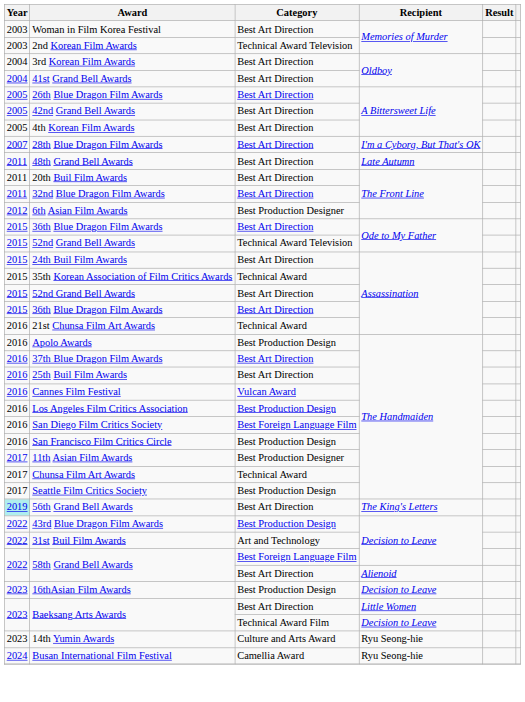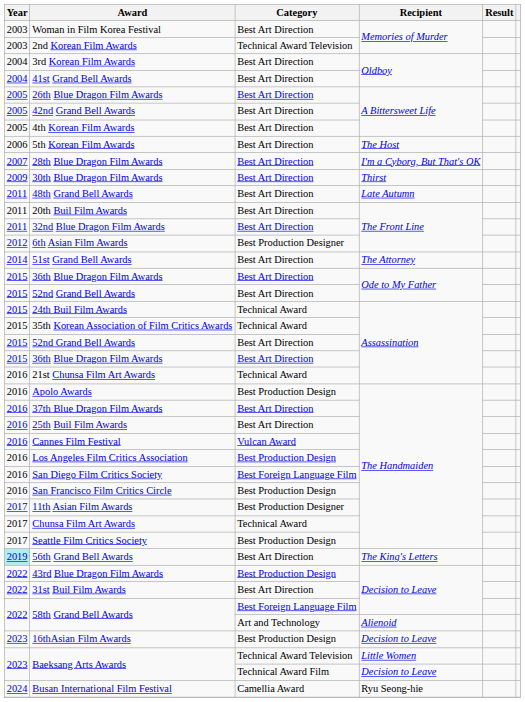 <table class="wikitable sortable plainrowheaders">
 <tr>
 <th>Year</th>
 <th>Award</th>
 <th>Category</th>
 <th>Recipient</th>
 <th>Result</th>
 <th></th>
 </tr>
 <tr>
 <td>2003</td>
 <td>Woman in Film Korea Festival</td>
 <td>Best Art Direction</td>
 <td rowspan="2"><em><a href='#'>Memories of Murder</a></em></td>
 <td></td>
 <td></td>
 </tr>
 <tr>
 <td>2003</td>
 <td>2nd <a href='#'>Korean Film Awards</a></td>
 <td>Technical Award Television</td>
 <td></td>
 <td></td>
 </tr>
 <tr>
 <td>2004</td>
 <td>3rd <a href='#'>Korean Film Awards</a></td>
 <td>Best Art Direction</td>
 <td rowspan="2"><a href='#'><em>Oldboy</em></a></td>
 <td></td>
 <td></td>
 </tr>
 <tr>
 <td><a href='#'>2004</a></td>
 <td><a href='#'>41st</a> <a href='#'>Grand Bell Awards</a></td>
 <td>Best Art Direction</td>
 <td></td>
 <td></td>
 </tr>
 <tr>
 <td><a href='#'>2005</a></td>
 <td><a href='#'>26th</a> <a href='#'>Blue Dragon Film Awards</a></td>
 <td><a href='#'>Best Art Direction</a></td>
 <td rowspan="3"><em><a href='#'>A Bittersweet Life</a></em></td>
 <td></td>
 <td></td>
 </tr>
 <tr>
 <td><a href='#'>2005</a></td>
 <td><a href='#'>42nd</a> <a href='#'>Grand Bell Awards</a></td>
 <td>Best Art Direction</td>
 <td></td>
 <td></td>
 </tr>
 <tr>
 <td>2005</td>
 <td>4th <a href='#'>Korean Film Awards</a></td>
 <td>Best Art Direction</td>
 <td></td>
 <td></td>
 </tr>
 <tr>
+<td>2006</td>
+<td>5th <a href='#'>Korean Film Awards</a></td>
+<td>Best Art Direction</td>
+<td><em><a href='#'>The Host</a></em></td>
+<td></td>
+<td></td>
+</tr>
+<tr>
 <td><a href='#'>2007</a></td>
 <td><a href='#'>28th</a> <a href='#'>Blue Dragon Film Awards</a></td>
 <td><a href='#'>Best Art Direction</a></td>
 <td><em><a href='#'>I'm a Cyborg, But That's OK</a></em></td>
+<td></td>
+<td></td>
+</tr>
+<tr>
+<td><a href='#'>2009</a></td>
+<td><a href='#'>30th</a> <a href='#'>Blue Dragon Film Awards</a></td>
+<td><a href='#'>Best Art Direction</a></td>
+<td><em><a href='#'>Thirst</a></em></td>
 <td></td>
 <td></td>
 </tr>
 <tr>
 <td><a href='#'>2011</a></td>
 <td><a href='#'>48th</a> <a href='#'>Grand Bell Awards</a></td>
 <td>Best Art Direction</td>
 <td><a href='#'><em>Late Autumn</em></a></td>
 <td></td>
 <td></td>
 </tr>
 <tr>
 <td>2011</td>
 <td>20th <a href='#'>Buil Film Awards</a></td>
 <td>Best Art Direction</td>
 <td rowspan="3"><em><a href='#'>The Front Line</a></em></td>
 <td></td>
 <td></td>
 </tr>
 <tr>
 <td><a href='#'>2011</a></td>
 <td><a href='#'>32nd</a> <a href='#'>Blue Dragon Film Awards</a></td>
 <td><a href='#'>Best Art Direction</a></td>
 <td></td>
 <td></td>
 </tr>
 <tr>
 <td><a href='#'>2012</a></td>
 <td><a href='#'>6th</a> <a href='#'>Asian Film Awards</a></td>
 <td>Best Production Designer</td>
 <td></td>
 <td></td>
 </tr>
 <tr>
+<td><a href='#'>2014</a></td>
+<td><a href='#'>51st</a> <a href='#'>Grand Bell Awards</a></td>
+<td>Best Art Direction</td>
+<td><em><a href='#'>The Attorney</a></em></td>
+<td></td>
+<td></td>
+</tr>
+<tr>
 <td><a href='#'>2015</a></td>
 <td><a href='#'>36th</a> <a href='#'>Blue Dragon Film Awards</a></td>
 <td><a href='#'>Best Art Direction</a></td>
 <td rowspan="2"><em><a href='#'>Ode to My Father</a></em></td>
 <td></td>
 <td></td>
 </tr>
 <tr>
 <td><a href='#'>2015</a></td>
 <td><a href='#'>52nd</a> <a href='#'>Grand Bell Awards</a></td>
-<td>Technical Award Television</td>
+<td>Best Art Direction</td>
 <td></td>
 <td></td>
 </tr>
 <tr>
 <td><a href='#'>2015</a></td>
 <td><a href='#'>24th Buil Film Awards</a></td>
-<td>Best Art Direction</td>
+<td>Technical Award</td>
 <td rowspan="5"><em><a href='#'>Assassination</a></em></td>
 <td></td>
 <td></td>
 </tr>
 <tr>
 <td>2015</td>
 <td>35th <a href='#'>Korean Association of Film Critics Awards</a></td>
 <td>Technical Award</td>
 <td></td>
 <td></td>
 </tr>
 <tr>
 <td><a href='#'>2015</a></td>
 <td><a href='#'>52nd Grand Bell Awards</a></td>
 <td>Best Art Direction</td>
 <td></td>
 <td></td>
 </tr>
 <tr>
 <td><a href='#'>2015</a></td>
 <td><a href='#'>36th</a> <a href='#'>Blue Dragon Film Awards</a></td>
 <td><a href='#'>Best Art Direction</a></td>
 <td></td>
 <td></td>
 </tr>
 <tr>
 <td>2016</td>
 <td>21st <a href='#'>Chunsa Film Art Awards</a></td>
 <td>Technical Award</td>
 <td></td>
 <td></td>
 </tr>
 <tr>
 <td>2016</td>
 <td><a href='#'>Apolo Awards</a></td>
 <td>Best Production Design</td>
 <td rowspan="10"><em><a href='#'>The Handmaiden</a></em></td>
 <td></td>
 <td></td>
 </tr>
 <tr>
 <td><a href='#'>2016</a></td>
 <td><a href='#'>37th Blue Dragon Film Awards</a></td>
 <td><a href='#'>Best Art Direction</a></td>
 <td></td>
 <td></td>
 </tr>
 <tr>
 <td><a href='#'>2016</a></td>
 <td><a href='#'>25th</a> <a href='#'>Buil Film Awards</a></td>
 <td>Best Art Direction</td>
 <td></td>
 <td></td>
 </tr>
 <tr>
 <td><a href='#'>2016</a></td>
 <td><a href='#'>Cannes Film Festival</a></td>
 <td><a href='#'>Vulcan Award</a></td>
 <td></td>
 <td></td>
 </tr>
 <tr>
 <td>2016</td>
 <td><a href='#'>Los Angeles Film Critics Association</a></td>
 <td><a href='#'>Best Production Design</a></td>
 <td></td>
 <td></td>
 </tr>
 <tr>
 <td>2016</td>
 <td><a href='#'>San Diego Film Critics Society</a></td>
 <td><a href='#'>Best Foreign Language Film</a></td>
 <td></td>
 <td></td>
 </tr>
 <tr>
 <td>2016</td>
 <td><a href='#'>San Francisco Film Critics Circle</a></td>
 <td>Best Production Design</td>
 <td></td>
 <td></td>
 </tr>
 <tr>
 <td><a href='#'>2017</a></td>
 <td><a href='#'>11th</a> <a href='#'>Asian Film Awards</a></td>
 <td>Best Production Designer</td>
 <td></td>
 <td></td>
 </tr>
 <tr>
 <td>2017</td>
 <td><a href='#'>Chunsa Film Art Awards</a></td>
 <td>Technical Award</td>
 <td></td>
 <td></td>
 </tr>
 <tr>
 <td>2017</td>
 <td><a href='#'>Seattle Film Critics Society</a></td>
 <td>Best Production Design</td>
 <td></td>
 <td></td>
 </tr>
 <tr>
 <td style="background: paleturquoise;"><a href='#'>2019</a></td>
 <td><a href='#'>56th</a> <a href='#'>Grand Bell Awards</a></td>
 <td>Best Art Direction</td>
 <td><em><a href='#'>The King's Letters</a></em></td>
 <td></td>
 <td></td>
 </tr>
 <tr>
 <td><a href='#'>2022</a></td>
 <td><a href='#'>43rd</a> <a href='#'>Blue Dragon Film Awards</a></td>
 <td><a href='#'>Best Production Design</a></td>
 <td rowspan="3"><em><a href='#'>Decision to Leave</a></em></td>
 <td></td>
 <td></td>
 </tr>
 <tr>
 <td><a href='#'>2022</a></td>
 <td><a href='#'>31st</a> <a href='#'>Buil Film Awards</a></td>
-<td>Art and Technology</td>
+<td>Best Art Direction</td>
 <td></td>
 <td></td>
 </tr>
 <tr>
 <td rowspan="2"><a href='#'>2022</a></td>
 <td rowspan="2"><a href='#'>58th</a> <a href='#'>Grand Bell Awards</a></td>
 <td><a href='#'>Best Foreign Language Film</a></td>
 <td></td>
 <td></td>
 </tr>
 <tr>
-<td>Best Art Direction</td>
+<td>Art and Technology</td>
 <td><em><a href='#'>Alienoid</a></em></td>
 <td></td>
 <td></td>
 </tr>
 <tr>
 <td><a href='#'>2023</a></td>
 <td><a href='#'>16th</a><a href='#'>Asian Film Awards</a></td>
 <td>Best Production Design</td>
 <td><em><a href='#'>Decision to Leave</a></em></td>
 <td></td>
 <td></td>
 </tr>
 <tr>
 <td rowspan="2"><a href='#'>2023</a></td>
 <td rowspan="2"><a href='#'>Baeksang Arts Awards</a></td>
-<td>Best Art Direction</td>
+<td>Technical Award Television</td>
 <td><a href='#'><em>Little Women</em></a></td>
 <td></td>
 <td></td>
 </tr>
 <tr>
 <td>Technical Award Film</td>
 <td><em><a href='#'>Decision to Leave</a></em></td>
-<td></td>
-<td></td>
-</tr>
-<tr>
-<td>2023</td>
-<td>14th <a href='#'>Yumin Awards</a></td>
-<td>Culture and Arts Award</td>
-<td>Ryu Seong-hie</td>
 <td></td>
 <td></td>
 </tr>
 <tr>
 <td><a href='#'>2024</a></td>
 <td><a href='#'>Busan International Film Festival</a></td>
 <td>Camellia Award</td>
 <td>Ryu Seong-hie</td>
 <td></td>
 <td></td>
 </tr>
 <tr>
 </tr>
 </table>
